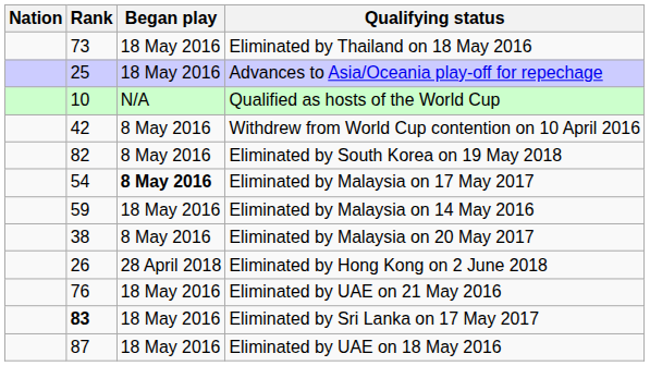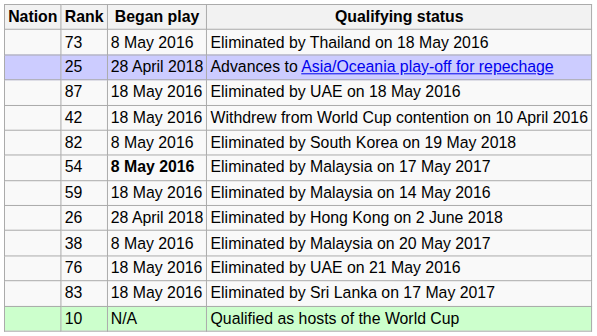 <table class="wikitable sortable">
 <tr>
 <th>Nation</th>
 <th data-sort-type="number">Rank</th>
 <th data-sort-type="date">Began play</th>
 <th>Qualifying status</th>
 </tr>
 <tr>
 <td></td>
 <td>73</td>
-<td>18 May 2016</td>
+<td>8 May 2016</td>
 <td>Eliminated by Thailand on 18 May 2016</td>
 </tr>
 <tr bgcolor="#ccccff">
 <td></td>
 <td>25</td>
-<td>18 May 2016</td>
+<td>28 April 2018</td>
 <td>Advances to <a href='#'>Asia/Oceania play-off for repechage</a></td>
 </tr>
-<tr bgcolor="#ccffcc">
-<td><strong></strong></td>
-<td>10</td>
-<td>N/A</td>
-<td>Qualified as hosts of the World Cup</td>
+<tr>
+<td></td>
+<td>87</td>
+<td>18 May 2016</td>
+<td>Eliminated by UAE on 18 May 2016</td>
 </tr>
 <tr>
 <td></td>
 <td>42</td>
-<td>8 May 2016</td>
+<td>18 May 2016</td>
 <td>Withdrew from World Cup contention on 10 April 2016</td>
 </tr>
 <tr>
 <td></td>
 <td>82</td>
 <td>8 May 2016</td>
 <td>Eliminated by South Korea on 19 May 2018</td>
 </tr>
 <tr>
 <td></td>
 <td>54</td>
 <td><strong>8 May 2016</strong></td>
 <td>Eliminated by Malaysia on 17 May 2017</td>
 </tr>
 <tr>
 <td></td>
 <td>59</td>
 <td>18 May 2016</td>
 <td>Eliminated by Malaysia on 14 May 2016</td>
 </tr>
 <tr>
 <td></td>
+<td>26</td>
+<td>28 April 2018</td>
+<td>Eliminated by Hong Kong on 2 June 2018</td>
+</tr>
+<tr>
+<td></td>
 <td>38</td>
 <td>8 May 2016</td>
 <td>Eliminated by Malaysia on 20 May 2017</td>
-</tr>
-<tr>
-<td></td>
-<td>26</td>
-<td>28 April 2018</td>
-<td>Eliminated by Hong Kong on 2 June 2018</td>
 </tr>
 <tr>
 <td></td>
 <td>76</td>
 <td>18 May 2016</td>
 <td>Eliminated by UAE on 21 May 2016</td>
 </tr>
 <tr>
 <td></td>
-<td><strong>83</strong></td>
+<td>83</td>
 <td>18 May 2016</td>
 <td>Eliminated by Sri Lanka on 17 May 2017</td>
 </tr>
-<tr>
-<td></td>
-<td>87</td>
-<td>18 May 2016</td>
-<td>Eliminated by UAE on 18 May 2016</td>
+<tr bgcolor="#ccffcc">
+<td><strong></strong></td>
+<td>10</td>
+<td>N/A</td>
+<td>Qualified as hosts of the World Cup</td>
 </tr>
 </table>
